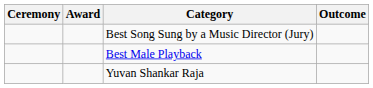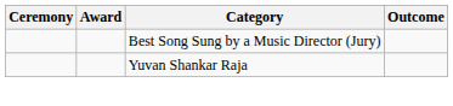 <table class="wikitable" style="font-size:95%;">
 <tr>
 <th>Ceremony</th>
 <th>Award</th>
 <th>Category</th>
 <th>Outcome</th>
 </tr>
 <tr>
 <td rowspan="1"></td>
 <td rowspan="1"></td>
 <td>Best Song Sung by a Music Director (Jury)</td>
 <td></td>
 </tr>
 <tr>
 <td rowspan="1"></td>
 <td rowspan="1"></td>
-<td><a href='#'>Best Male Playback</a></td>
-<td></td>
-</tr>
-<tr>
-<td rowspan="1"></td>
-<td rowspan="1"></td>
 <td>Yuvan Shankar Raja</td>
 <td></td>
 </tr>
 </table>
